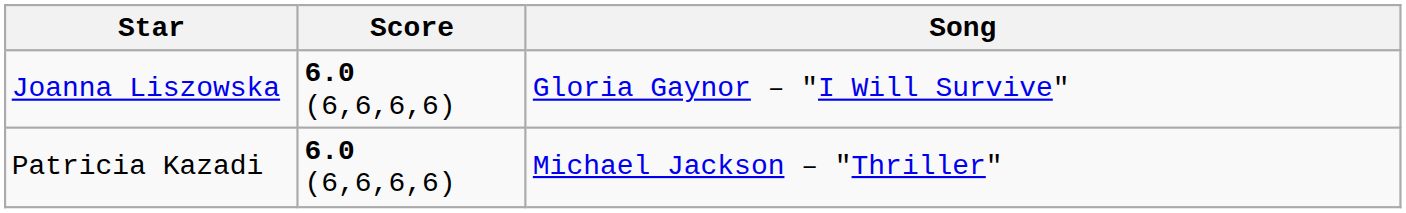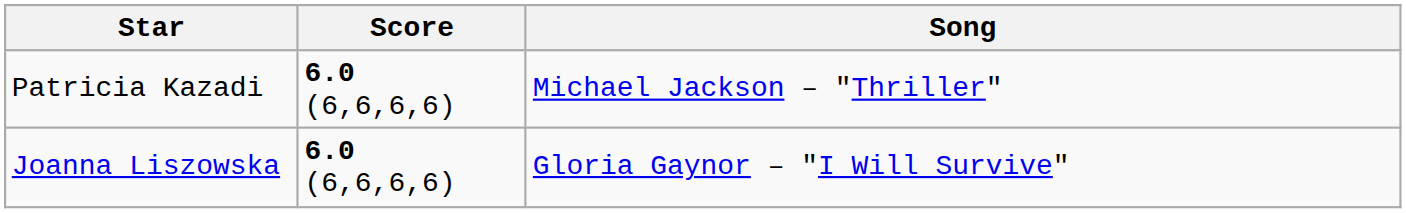 <table class="wikitable">
 <tr>
 <th style="width:130px;">Star</th>
 <th style="width:100px;">Score</th>
 <th style="width:400px;">Song</th>
 </tr>
 <tr>
+<td rowspan="1">Patricia Kazadi</td>
+<td><strong>6.0</strong> (6,6,6,6)</td>
+<td><a href='#'>Michael Jackson</a> – "<a href='#'>Thriller</a>"</td>
+</tr>
+<tr>
 <td rowspan="1"><a href='#'>Joanna Liszowska</a></td>
 <td><strong>6.0</strong> (6,6,6,6)</td>
 <td><a href='#'>Gloria Gaynor</a> – "<a href='#'>I Will Survive</a>"</td>
 </tr>
-<tr>
-<td rowspan="1">Patricia Kazadi</td>
-<td><strong>6.0</strong> (6,6,6,6)</td>
-<td><a href='#'>Michael Jackson</a> – "<a href='#'>Thriller</a>"</td>
-</tr>
 </table>
